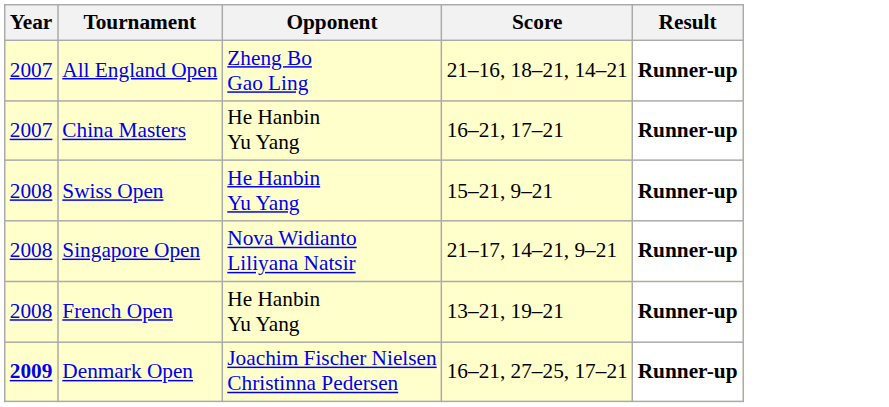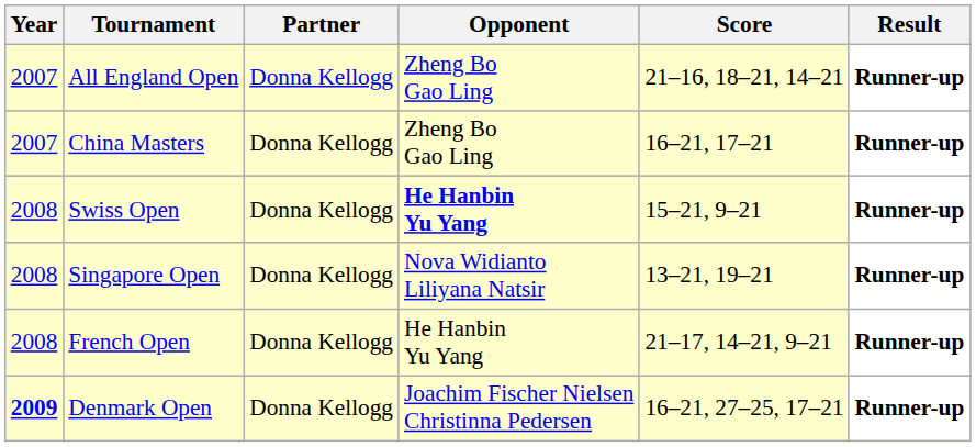 <table class="sortable wikitable" style="font-size: 90%;">
 <tr>
 <th>Year</th>
 <th>Tournament</th>
+<th>Partner</th>
 <th>Opponent</th>
 <th>Score</th>
 <th>Result</th>
 </tr>
 <tr style="background:#FFFFCC">
 <td align="center"><a href='#'>2007</a></td>
 <td align="left"><a href='#'>All England Open</a></td>
+<td align="left"> <a href='#'>Donna Kellogg</a></td>
 <td align="left"> <a href='#'>Zheng Bo</a> <br>  <a href='#'>Gao Ling</a></td>
 <td align="left">21–16, 18–21, 14–21</td>
 <td style="text-align:left; background:white"> <strong>Runner-up</strong></td>
 </tr>
 <tr style="background:#FFFFCC">
 <td align="center"><a href='#'>2007</a></td>
 <td align="left"><a href='#'>China Masters</a></td>
-<td align="left"> He Hanbin <br>  Yu Yang</td>
+<td align="left"> Donna Kellogg</td>
+<td align="left"> Zheng Bo <br>  Gao Ling</td>
 <td align="left">16–21, 17–21</td>
 <td style="text-align:left; background:white"> <strong>Runner-up</strong></td>
 </tr>
 <tr style="background:#FFFFCC">
 <td align="center"><a href='#'>2008</a></td>
 <td align="left"><a href='#'>Swiss Open</a></td>
-<td align="left"> <a href='#'>He Hanbin</a> <br>  <a href='#'>Yu Yang</a></td>
+<td align="left"> Donna Kellogg</td>
+<td align="left"><strong> <a href='#'>He Hanbin</a> <br>  <a href='#'>Yu Yang</a></strong></td>
 <td align="left">15–21, 9–21</td>
 <td style="text-align:left; background:white"> <strong>Runner-up</strong></td>
 </tr>
 <tr style="background:#FFFFCC">
 <td align="center"><a href='#'>2008</a></td>
 <td align="left"><a href='#'>Singapore Open</a></td>
+<td align="left"> Donna Kellogg</td>
 <td align="left"> <a href='#'>Nova Widianto</a> <br>  <a href='#'>Liliyana Natsir</a></td>
-<td align="left">21–17, 14–21, 9–21</td>
+<td align="left">13–21, 19–21</td>
 <td style="text-align:left; background:white"> <strong>Runner-up</strong></td>
 </tr>
 <tr style="background:#FFFFCC">
 <td align="center"><a href='#'>2008</a></td>
 <td align="left"><a href='#'>French Open</a></td>
+<td align="left"> Donna Kellogg</td>
 <td align="left"> He Hanbin <br>  Yu Yang</td>
-<td align="left">13–21, 19–21</td>
+<td align="left">21–17, 14–21, 9–21</td>
 <td style="text-align:left; background:white"> <strong>Runner-up</strong></td>
 </tr>
 <tr style="background:#FFFFCC">
 <td align="center"><strong><a href='#'>2009</a></strong></td>
 <td align="left"><a href='#'>Denmark Open</a></td>
+<td align="left"> Donna Kellogg</td>
 <td align="left"> <a href='#'>Joachim Fischer Nielsen</a> <br>  <a href='#'>Christinna Pedersen</a></td>
 <td align="left">16–21, 27–25, 17–21</td>
 <td style="text-align:left; background:white"> <strong>Runner-up</strong></td>
 </tr>
 </table>
